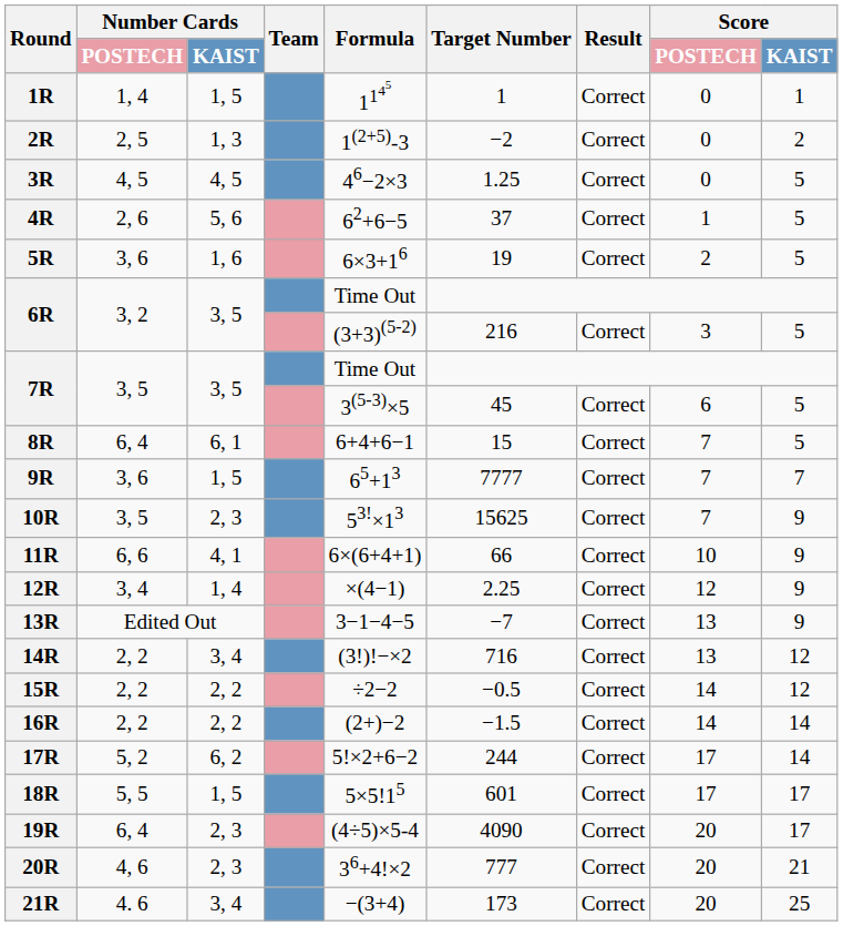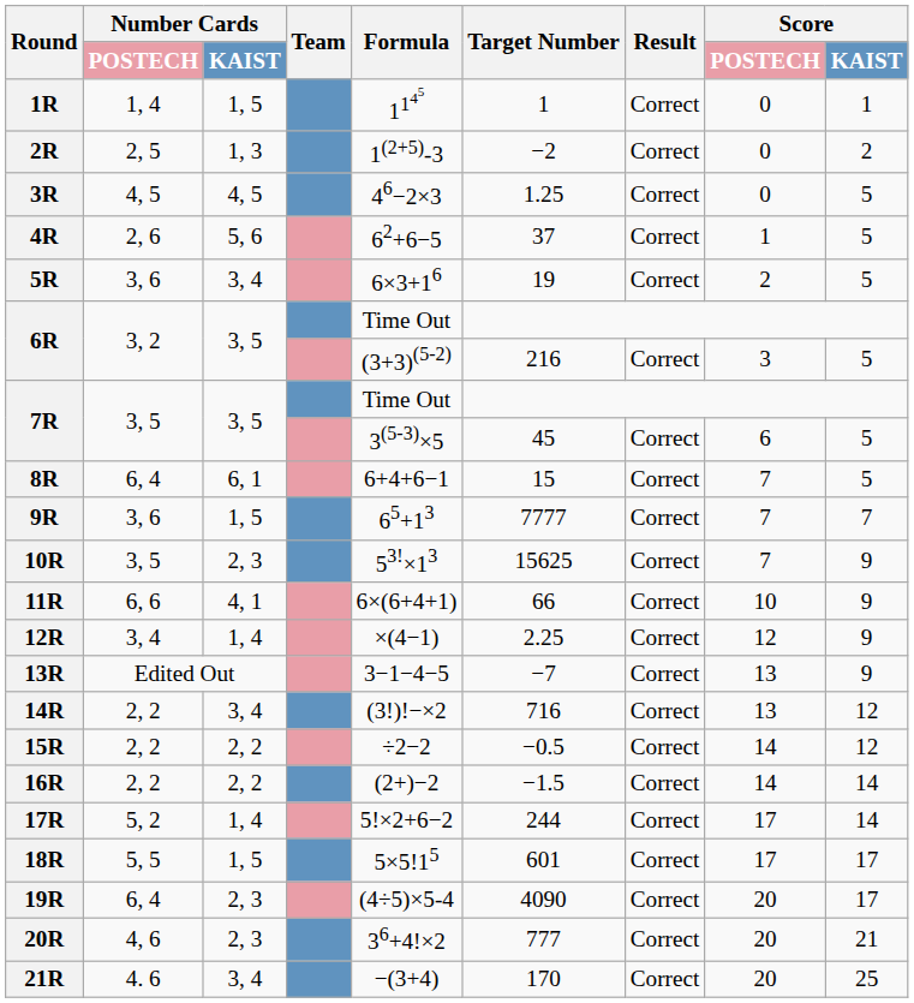 <table class="wikitable" style="text-align:center">
 <tr>
 <th scope="col" rowspan="2">Round</th>
 <th scope="col" colspan="2">Number Cards</th>
 <th scope="col" rowspan="2">Team</th>
 <th scope="col" rowspan="2">Formula</th>
 <th scope="col" rowspan="2">Target Number</th>
 <th scope="col" rowspan="2">Result</th>
 <th scope="col" colspan="2">Score</th>
 </tr>
 <tr>
 <th scope="col" style="background-color:#E99EA8; color:white">POSTECH</th>
 <th scope="col" style="background-color:#6093BF; color:white">KAIST</th>
 <th scope="col" style="background-color:#E99EA8; color:white">POSTECH</th>
 <th scope="col" style="background-color:#6093BF; color:white">KAIST</th>
 </tr>
 <tr>
 <th scope="row">1R</th>
 <td>1, 4</td>
 <td>1, 5</td>
 <td style="background-color:#6093BF; color:white"></td>
 <td>1<sup>1<sup>4<sup>5</sup></sup></sup></td>
 <td>1</td>
 <td>Correct</td>
 <td>0</td>
 <td>1</td>
 </tr>
 <tr>
 <th scope="row">2R</th>
 <td>2, 5</td>
 <td>1, 3</td>
 <td style="background-color:#6093BF; color:white"></td>
 <td>1<sup>(2+5)</sup>-3</td>
 <td>−2</td>
 <td>Correct</td>
 <td>0</td>
 <td>2</td>
 </tr>
 <tr>
 <th scope="row">3R</th>
 <td>4, 5</td>
 <td>4, 5</td>
 <td style="background-color:#6093BF; color:white"></td>
 <td>4<sup>6</sup>−2×3</td>
 <td>1.25</td>
 <td>Correct</td>
 <td>0</td>
 <td>5</td>
 </tr>
 <tr>
 <th scope="row">4R</th>
 <td>2, 6</td>
 <td>5, 6</td>
 <td style="background-color:#E99EA8; color:white"></td>
 <td>6<sup>2</sup>+6−5</td>
 <td>37</td>
 <td>Correct</td>
 <td>1</td>
 <td>5</td>
 </tr>
 <tr>
 <th scope="row">5R</th>
 <td>3, 6</td>
-<td>1, 6</td>
+<td>3, 4</td>
 <td style="background-color:#E99EA8; color:white"></td>
 <td>6×3+1<sup>6</sup></td>
 <td>19</td>
 <td>Correct</td>
 <td>2</td>
 <td>5</td>
 </tr>
 <tr>
 <th scope="row" rowspan="2">6R</th>
 <td rowspan="2">3, 2</td>
 <td rowspan="2">3, 5</td>
 <td style="background-color:#6093BF; color:white"></td>
 <td>Time Out</td>
 <td colspan="4"></td>
 </tr>
 <tr>
 <td style="background-color:#E99EA8; color:white"></td>
 <td>(3+3)<sup>(5-2)</sup></td>
 <td>216</td>
 <td>Correct</td>
 <td>3</td>
 <td>5</td>
 </tr>
 <tr>
 <th scope="row" rowspan="2">7R</th>
 <td rowspan="2">3, 5</td>
 <td rowspan="2">3, 5</td>
 <td style="background-color:#6093BF; color:white"></td>
 <td>Time Out</td>
 <td colspan="4"></td>
 </tr>
 <tr>
 <td style="background-color:#E99EA8; color:white"></td>
 <td>3<sup>(5-3)</sup>×5</td>
 <td>45</td>
 <td>Correct</td>
 <td>6</td>
 <td>5</td>
 </tr>
 <tr>
 <th scope="row">8R</th>
 <td>6, 4</td>
 <td>6, 1</td>
 <td style="background-color:#E99EA8; color:white"></td>
 <td>6+4+6−1</td>
 <td>15</td>
 <td>Correct</td>
 <td>7</td>
 <td>5</td>
 </tr>
 <tr>
 <th scope="row">9R</th>
 <td>3, 6</td>
 <td>1, 5</td>
 <td style="background-color:#6093BF; color:white"></td>
 <td>6<sup>5</sup>+1<sup>3</sup></td>
 <td>7777</td>
 <td>Correct</td>
 <td>7</td>
 <td>7</td>
 </tr>
 <tr>
 <th scope="row">10R</th>
 <td>3, 5</td>
 <td>2, 3</td>
 <td style="background-color:#6093BF; color:white"></td>
 <td>5<sup>3!</sup>×1<sup>3</sup></td>
 <td>15625</td>
 <td>Correct</td>
 <td>7</td>
 <td>9</td>
 </tr>
 <tr>
 <th scope="row">11R</th>
 <td>6, 6</td>
 <td>4, 1</td>
 <td style="background-color:#E99EA8; color:white"></td>
 <td>6×(6+4+1)</td>
 <td>66</td>
 <td>Correct</td>
 <td>10</td>
 <td>9</td>
 </tr>
 <tr>
 <th scope="row">12R</th>
 <td>3, 4</td>
 <td>1, 4</td>
 <td style="background-color:#E99EA8; color:white"></td>
 <td>×(4−1)</td>
 <td>2.25</td>
 <td>Correct</td>
 <td>12</td>
 <td>9</td>
 </tr>
 <tr>
 <th scope="row">13R</th>
 <td colspan="2">Edited Out</td>
 <td style="background-color:#E99EA8; color:white"></td>
 <td>3−1−4−5</td>
 <td>−7</td>
 <td>Correct</td>
 <td>13</td>
 <td>9</td>
 </tr>
 <tr>
 <th scope="row">14R</th>
 <td>2, 2</td>
 <td>3, 4</td>
 <td style="background-color:#6093BF; color:white"></td>
 <td>(3!)!−×2</td>
 <td>716</td>
 <td>Correct</td>
 <td>13</td>
 <td>12</td>
 </tr>
 <tr>
 <th scope="row">15R</th>
 <td>2, 2</td>
 <td>2, 2</td>
 <td style="background-color:#E99EA8; color:white"></td>
 <td>÷2−2</td>
 <td>−0.5</td>
 <td>Correct</td>
 <td>14</td>
 <td>12</td>
 </tr>
 <tr>
 <th scope="row">16R</th>
 <td>2, 2</td>
 <td>2, 2</td>
 <td style="background-color:#6093BF; color:white"></td>
 <td>(2+)−2</td>
 <td>−1.5</td>
 <td>Correct</td>
 <td>14</td>
 <td>14</td>
 </tr>
 <tr>
 <th scope="row">17R</th>
 <td>5, 2</td>
-<td>6, 2</td>
+<td>1, 4</td>
 <td style="background-color:#E99EA8; color:white"></td>
 <td>5!×2+6−2</td>
 <td>244</td>
 <td>Correct</td>
 <td>17</td>
 <td>14</td>
 </tr>
 <tr>
 <th scope="row">18R</th>
 <td>5, 5</td>
 <td>1, 5</td>
 <td style="background-color:#6093BF; color:white"></td>
 <td>5×5!1<sup>5</sup></td>
 <td>601</td>
 <td>Correct</td>
 <td>17</td>
 <td>17</td>
 </tr>
 <tr>
 <th scope="row">19R</th>
 <td>6, 4</td>
 <td>2, 3</td>
 <td style="background-color:#E99EA8; color:white"></td>
 <td>(4÷5)×5-4</td>
 <td>4090</td>
 <td>Correct</td>
 <td>20</td>
 <td>17</td>
 </tr>
 <tr>
 <th scope="row">20R</th>
 <td>4, 6</td>
 <td>2, 3</td>
 <td style="background-color:#6093BF; color:white"></td>
 <td>3<sup>6</sup>+4!×2</td>
 <td>777</td>
 <td>Correct</td>
 <td>20</td>
 <td>21</td>
 </tr>
 <tr>
 <th scope="row">21R</th>
 <td>4. 6</td>
 <td>3, 4</td>
 <td style="background-color:#6093BF; color:white"></td>
 <td>−(3+4)</td>
-<td>173</td>
+<td>170</td>
 <td>Correct</td>
 <td>20</td>
 <td>25</td>
 </tr>
 </table>
